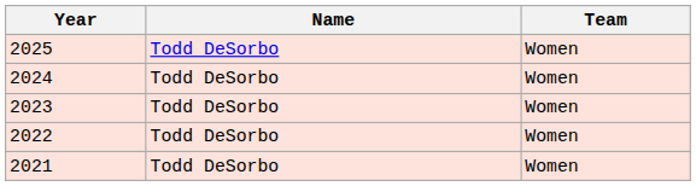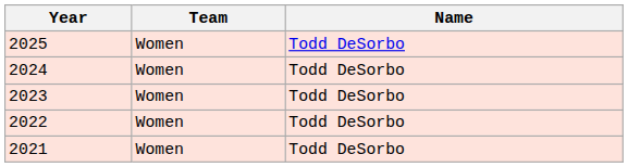 <table class="wikitable" width=80%>
 <tr>
 <th align=center><strong>Year</strong></th>
+<th align=center><strong>Team</strong></th>
 <th align=center><strong>Name</strong></th>
-<th align=center><strong>Team</strong></th>
 </tr>
 <tr bgcolor="#FEE3DC">
 <td>2025</td>
+<td>Women</td>
 <td><a href='#'>Todd DeSorbo</a></td>
-<td>Women</td>
 </tr>
 <tr bgcolor="#FEE3DC">
 <td>2024</td>
+<td>Women</td>
 <td>Todd DeSorbo</td>
-<td>Women</td>
 </tr>
 <tr bgcolor="#FEE3DC">
 <td>2023</td>
+<td>Women</td>
 <td>Todd DeSorbo</td>
-<td>Women</td>
 </tr>
 <tr bgcolor="#FEE3DC">
 <td>2022</td>
+<td>Women</td>
 <td>Todd DeSorbo</td>
-<td>Women</td>
 </tr>
 <tr bgcolor="#FEE3DC">
 <td>2021</td>
+<td>Women</td>
 <td>Todd DeSorbo</td>
-<td>Women</td>
 </tr>
 </table>
